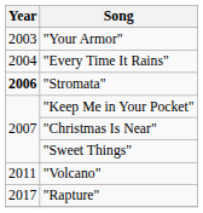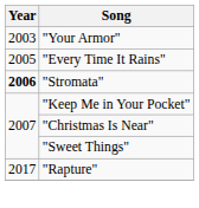 <table class="wikitable">
 <tr>
 <th>Year</th>
 <th>Song</th>
 </tr>
 <tr>
 <td>2003</td>
 <td>"Your Armor"</td>
 </tr>
 <tr>
-<td>2004</td>
+<td>2005</td>
 <td>"Every Time It Rains"</td>
 </tr>
 <tr>
 <td><strong>2006</strong></td>
 <td>"Stromata"</td>
 </tr>
 <tr>
 <td rowspan="3">2007</td>
 <td>"Keep Me in Your Pocket"</td>
 </tr>
 <tr>
 <td>"Christmas Is Near"</td>
 </tr>
 <tr>
 <td>"Sweet Things"</td>
 </tr>
 <tr>
-<td>2011</td>
-<td>"Volcano"</td>
-</tr>
-<tr>
 <td>2017</td>
 <td>"Rapture"</td>
 </tr>
 <tr>
 </tr>
 </table>
